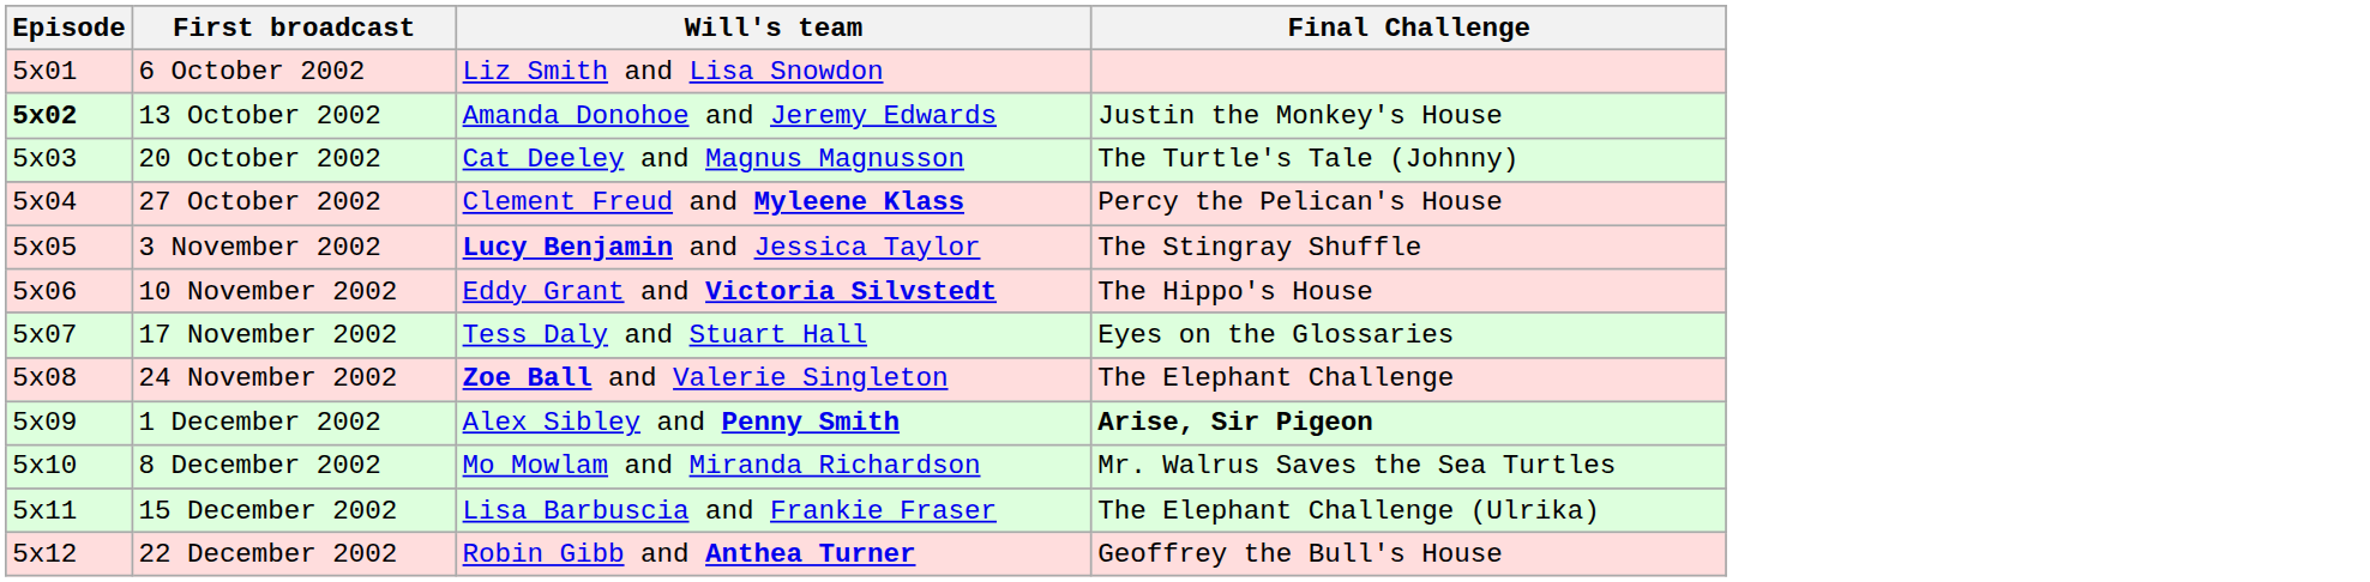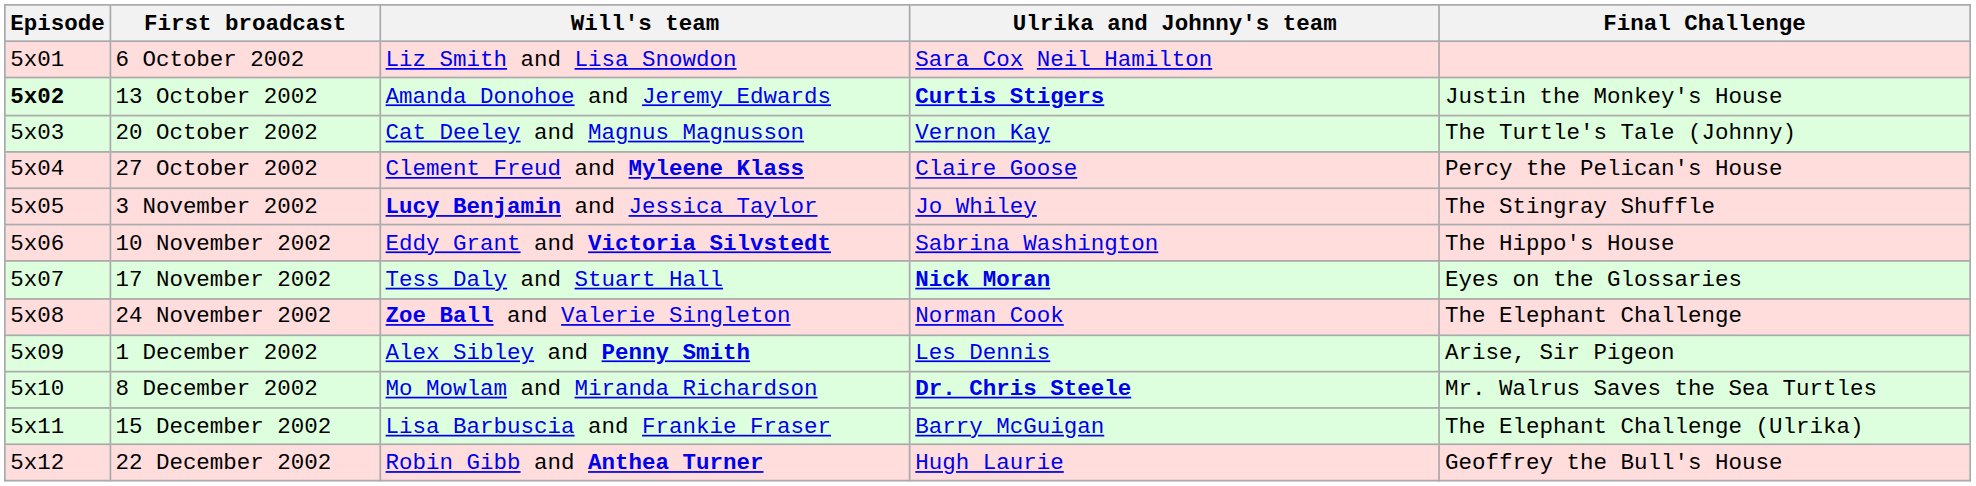 <table class="wikitable">
 <tr>
 <th width="50px">Episode</th>
 <th width="150px">First broadcast</th>
 <th width="300px">Will's team</th>
+<th width="300px">Ulrika and Johnny's team</th>
 <th width="300px">Final Challenge</th>
 </tr>
 <tr bgcolor="ffdddd">
 <td>5x01</td>
 <td>6 October 2002</td>
 <td><a href='#'>Liz Smith</a> and <a href='#'>Lisa Snowdon</a></td>
+<td><a href='#'>Sara Cox</a> <a href='#'>Neil Hamilton</a></td>
 <td></td>
 </tr>
 <tr bgcolor="ddffdd">
 <td><strong>5x02</strong></td>
 <td>13 October 2002</td>
 <td><a href='#'>Amanda Donohoe</a> and <a href='#'>Jeremy Edwards</a></td>
+<td><strong><a href='#'>Curtis Stigers</a></strong></td>
 <td>Justin the Monkey's House</td>
 </tr>
 <tr bgcolor="ddffdd">
 <td>5x03</td>
 <td>20 October 2002</td>
 <td><a href='#'>Cat Deeley</a> and <a href='#'>Magnus Magnusson</a></td>
+<td><a href='#'>Vernon Kay</a></td>
 <td>The Turtle's Tale (Johnny)</td>
 </tr>
 <tr bgcolor="ffdddd">
 <td>5x04</td>
 <td>27 October 2002</td>
 <td><a href='#'>Clement Freud</a> and <strong><a href='#'>Myleene Klass</a></strong></td>
+<td><a href='#'>Claire Goose</a></td>
 <td>Percy the Pelican's House</td>
 </tr>
 <tr bgcolor="ffdddd">
 <td>5x05</td>
 <td>3 November 2002</td>
 <td><strong><a href='#'>Lucy Benjamin</a></strong> and <a href='#'>Jessica Taylor</a></td>
+<td><a href='#'>Jo Whiley</a></td>
 <td>The Stingray Shuffle</td>
 </tr>
 <tr bgcolor="ffdddd">
 <td>5x06</td>
 <td>10 November 2002</td>
 <td><a href='#'>Eddy Grant</a> and <strong><a href='#'>Victoria Silvstedt</a></strong></td>
+<td><a href='#'>Sabrina Washington</a></td>
 <td>The Hippo's House</td>
 </tr>
 <tr bgcolor="ddffdd">
 <td>5x07</td>
 <td>17 November 2002</td>
 <td><a href='#'>Tess Daly</a> and <a href='#'>Stuart Hall</a></td>
+<td><strong><a href='#'>Nick Moran</a></strong></td>
 <td>Eyes on the Glossaries</td>
 </tr>
 <tr bgcolor="ffdddd">
 <td>5x08</td>
 <td>24 November 2002</td>
 <td><strong><a href='#'>Zoe Ball</a></strong> and <a href='#'>Valerie Singleton</a></td>
+<td><a href='#'>Norman Cook</a></td>
 <td>The Elephant Challenge</td>
 </tr>
 <tr bgcolor="ddffdd">
 <td>5x09</td>
 <td>1 December 2002</td>
 <td><a href='#'>Alex Sibley</a> and <strong><a href='#'>Penny Smith</a></strong></td>
-<td><strong>Arise, Sir Pigeon</strong></td>
+<td><a href='#'>Les Dennis</a></td>
+<td>Arise, Sir Pigeon</td>
 </tr>
 <tr bgcolor="ddffdd">
 <td>5x10</td>
 <td>8 December 2002</td>
 <td><a href='#'>Mo Mowlam</a> and <a href='#'>Miranda Richardson</a></td>
+<td><strong><a href='#'>Dr. Chris Steele</a></strong></td>
 <td>Mr. Walrus Saves the Sea Turtles</td>
 </tr>
 <tr bgcolor="ddffdd">
 <td>5x11</td>
 <td>15 December 2002</td>
 <td><a href='#'>Lisa Barbuscia</a> and <a href='#'>Frankie Fraser</a></td>
+<td><a href='#'>Barry McGuigan</a></td>
 <td>The Elephant Challenge (Ulrika)</td>
 </tr>
 <tr bgcolor="ffdddd">
 <td>5x12</td>
 <td>22 December 2002</td>
 <td><a href='#'>Robin Gibb</a> and <strong><a href='#'>Anthea Turner</a></strong></td>
+<td><a href='#'>Hugh Laurie</a></td>
 <td>Geoffrey the Bull's House</td>
 </tr>
 </table>
